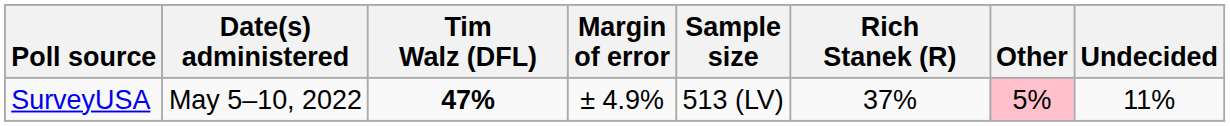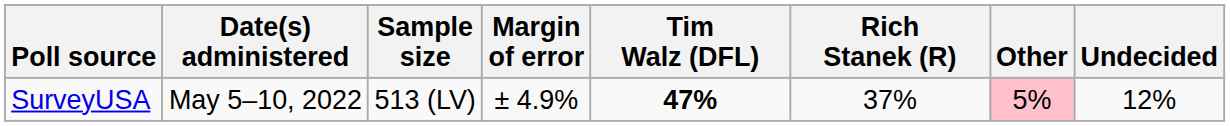 <table class="wikitable" style="font-size:90%;text-align:center;">
 <tr valign=bottom>
 <th>Poll source</th>
 <th>Date(s)<br>administered</th>
+<th>Sample<br>size</th>
+<th>Margin<br>of error</th>
 <th style="width:100px;">Tim<br>Walz (DFL)</th>
-<th>Margin<br>of error</th>
-<th>Sample<br>size</th>
 <th style="width:100px;">Rich<br>Stanek (R)</th>
 <th>Other</th>
 <th>Undecided</th>
 </tr>
 <tr>
 <td style="text-align:left;"><a href='#'>SurveyUSA</a></td>
 <td>May 5–10, 2022</td>
+<td>513 (LV)</td>
+<td>± 4.9%</td>
 <td><strong>47%</strong></td>
-<td>± 4.9%</td>
-<td>513 (LV)</td>
 <td>37%</td>
 <td style="background: pink;">5%</td>
-<td>11%</td>
+<td>12%</td>
 </tr>
 </table>
